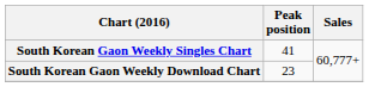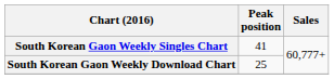 <table class="wikitable sortable plainrowheaders" style="text-align:center;">
 <tr>
 <th scope="col">Chart (2016)</th>
 <th scope="col">Peak<br>position</th>
 <th scope="col">Sales</th>
 </tr>
 <tr>
 <th scope="row">South Korean <a href='#'>Gaon Weekly Singles Chart</a></th>
 <td>41</td>
 <td rowspan="2">60,777+</td>
 </tr>
 <tr>
 <th scope="row">South Korean Gaon Weekly Download Chart</th>
-<td>23</td>
+<td>25</td>
 </tr>
 <tr>
 </tr>
 </table>
